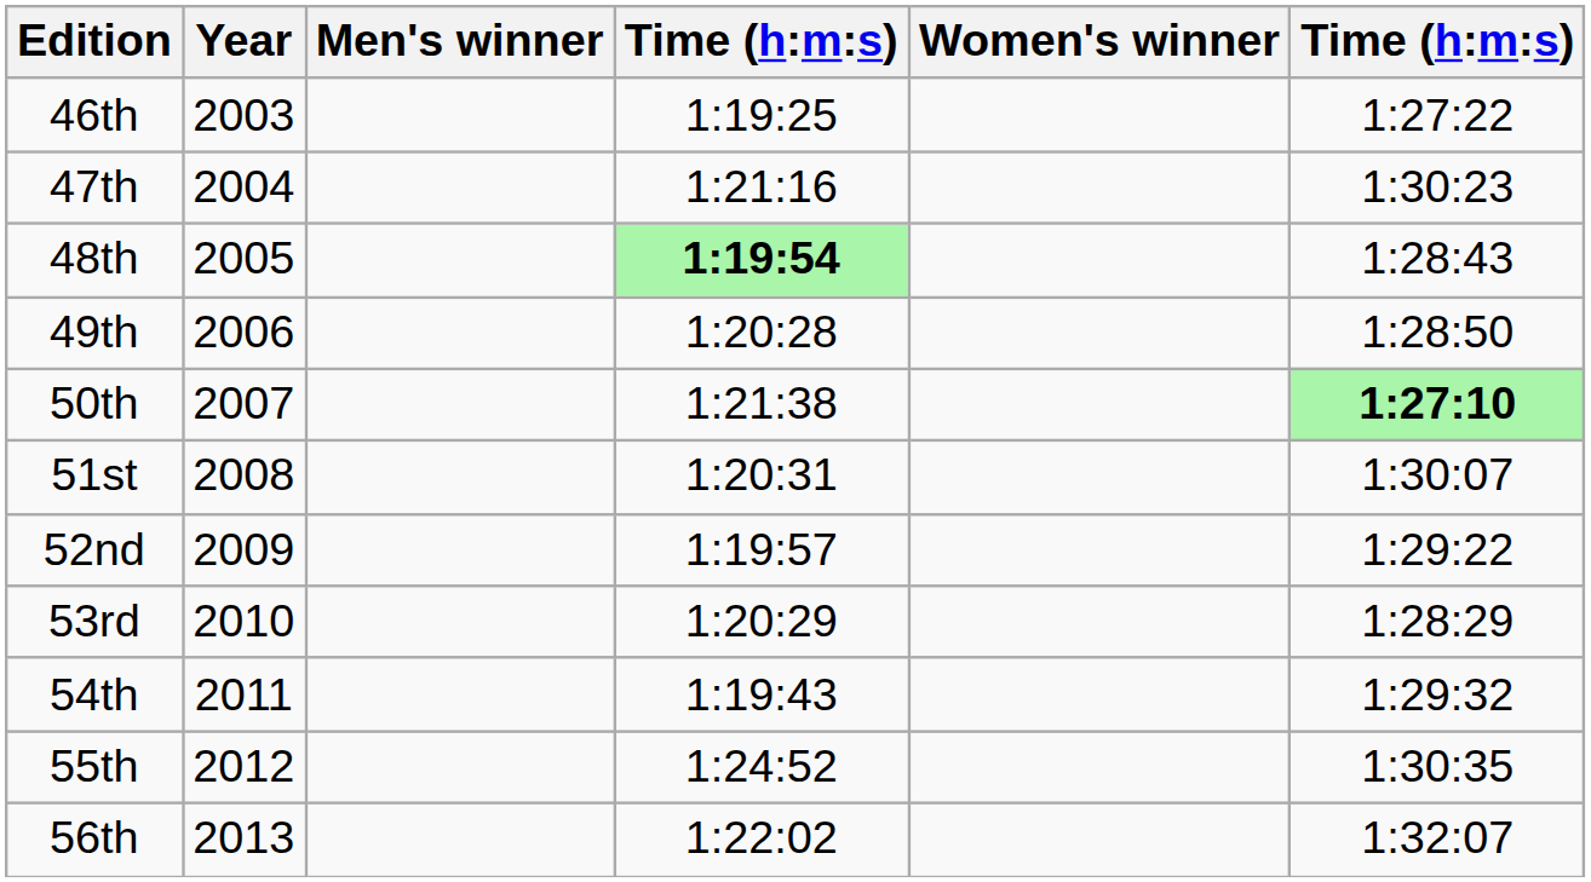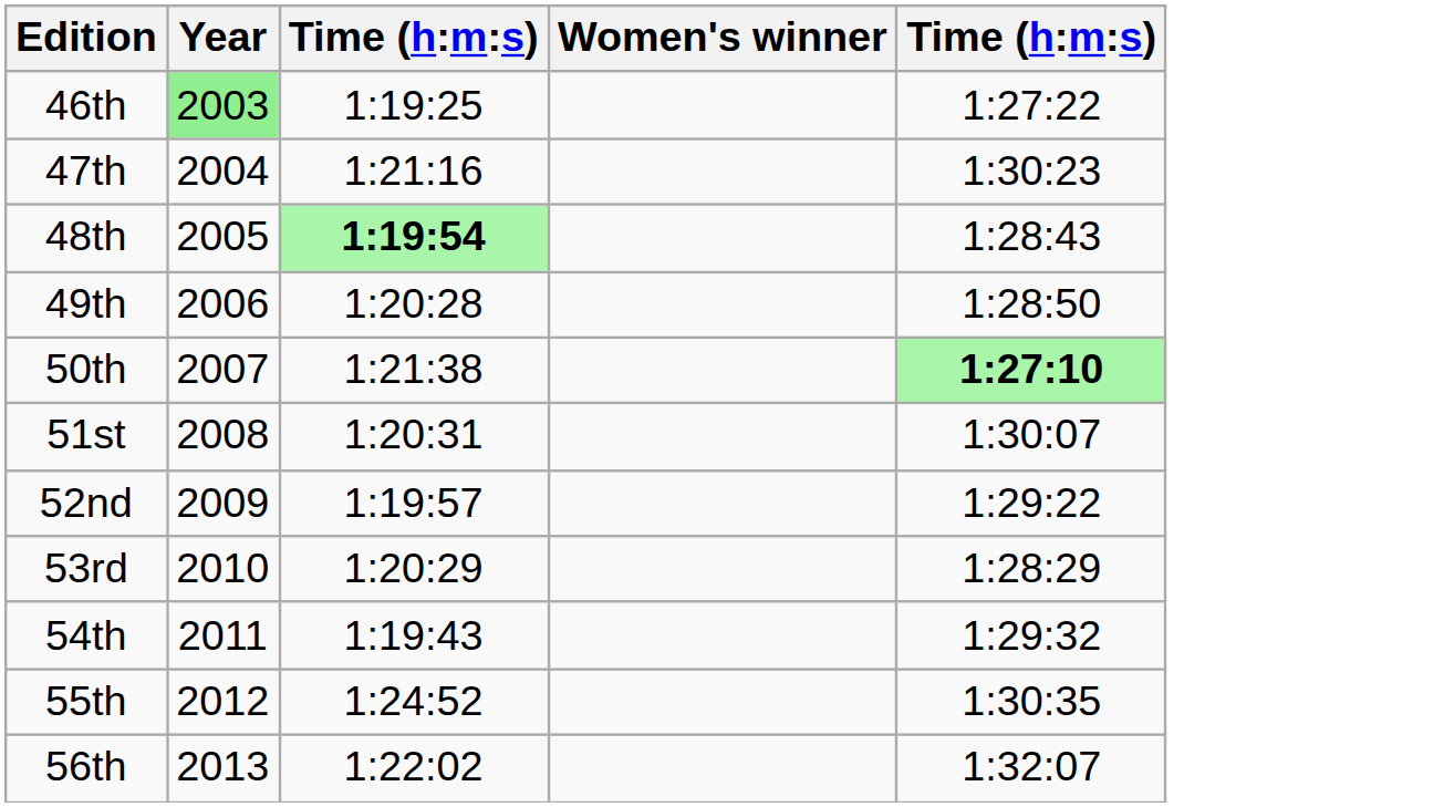 <table class="wikitable sortable" style="text-align:center">
 <tr>
 <th class=unsortable>Edition</th>
 <th>Year</th>
-<th class=unsortable>Men's winner</th>
 <th>Time (<a href='#'>h</a>:<a href='#'>m</a>:<a href='#'>s</a>)</th>
 <th class=unsortable>Women's winner</th>
 <th>Time (<a href='#'>h</a>:<a href='#'>m</a>:<a href='#'>s</a>)</th>
 </tr>
 <tr>
 <td>46th</td>
-<td>2003</td>
-<td align=left></td>
+<td style="background: lightgreen;">2003</td>
 <td>1:19:25</td>
 <td align=left></td>
 <td>1:27:22</td>
 </tr>
 <tr>
 <td>47th</td>
 <td>2004</td>
-<td align=left></td>
 <td>1:21:16</td>
 <td align=left></td>
 <td>1:30:23</td>
 </tr>
 <tr>
 <td>48th</td>
 <td>2005</td>
-<td align=left></td>
 <td bgcolor=#A9F5A9><strong>1:19:54</strong></td>
 <td align=left></td>
 <td>1:28:43</td>
 </tr>
 <tr>
 <td>49th</td>
 <td>2006</td>
-<td align=left></td>
 <td>1:20:28</td>
 <td align=left></td>
 <td>1:28:50</td>
 </tr>
 <tr>
 <td>50th</td>
 <td>2007</td>
-<td align=left></td>
 <td>1:21:38</td>
 <td align=left></td>
 <td bgcolor=#A9F5A9><strong>1:27:10</strong></td>
 </tr>
 <tr>
 <td>51st</td>
 <td>2008</td>
-<td align=left></td>
 <td>1:20:31</td>
 <td align=left></td>
 <td>1:30:07</td>
 </tr>
 <tr>
 <td>52nd</td>
 <td>2009</td>
-<td align=left></td>
 <td>1:19:57</td>
 <td align=left></td>
 <td>1:29:22</td>
 </tr>
 <tr>
 <td>53rd</td>
 <td>2010</td>
-<td align=left></td>
 <td>1:20:29</td>
 <td align=left></td>
 <td>1:28:29</td>
 </tr>
 <tr>
 <td>54th</td>
 <td>2011</td>
-<td align=left></td>
 <td>1:19:43</td>
 <td align=left></td>
 <td>1:29:32</td>
 </tr>
 <tr>
 <td>55th</td>
 <td>2012</td>
-<td align=left></td>
 <td>1:24:52</td>
 <td align=left></td>
 <td>1:30:35</td>
 </tr>
 <tr>
 <td>56th</td>
 <td>2013</td>
-<td align=left></td>
 <td>1:22:02</td>
 <td align=left></td>
 <td>1:32:07</td>
 </tr>
 </table>
